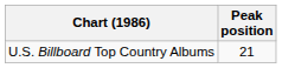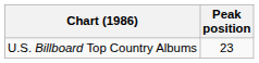 <table class="wikitable">
 <tr>
 <th>Chart (1986)</th>
 <th>Peak<br>position</th>
 </tr>
 <tr>
 <td>U.S. <em>Billboard</em> Top Country Albums</td>
-<td align="center">21</td>
+<td align="center">23</td>
 </tr>
 </table>
